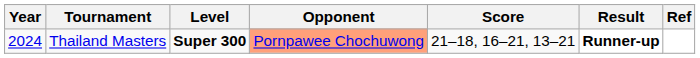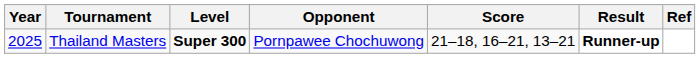 <table class="sortable wikitable" style="font-size: 90%;">
 <tr>
 <th>Year</th>
 <th>Tournament</th>
 <th>Level</th>
 <th>Opponent</th>
 <th>Score</th>
 <th>Result</th>
 <th>Ref</th>
 </tr>
 <tr>
-<td align="center"><a href='#'>2024</a></td>
+<td align="center"><a href='#'>2025</a></td>
 <td align="left"><a href='#'>Thailand Masters</a></td>
 <td align="left"><strong>Super 300</strong></td>
-<td align="left" style="background: lightsalmon;"> <a href='#'>Pornpawee Chochuwong</a></td>
+<td align="left"> <a href='#'>Pornpawee Chochuwong</a></td>
 <td align="left">21–18, 16–21, 13–21</td>
 <td style="text-align:left; background: white"> <strong>Runner-up</strong></td>
 <td style="text-align:center; background: white"></td>
 </tr>
 </table>
